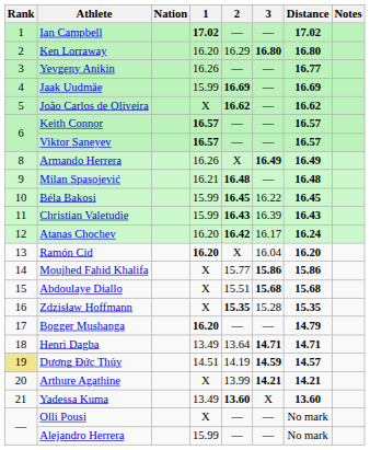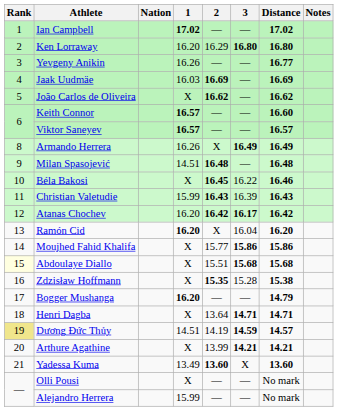 <table class="wikitable sortable" style="text-align:center;">
 <tr>
 <th>Rank</th>
 <th>Athlete</th>
 <th>Nation</th>
 <th>1</th>
 <th>2</th>
 <th>3</th>
 <th>Distance</th>
 <th>Notes</th>
 </tr>
 <tr style="background:#bbf3bb;">
 <td>1</td>
 <td align=left><a href='#'>Ian Campbell</a></td>
 <td align=left></td>
 <td><strong>17.02</strong></td>
 <td data-sort-value=1.00>—</td>
 <td data-sort-value=1.00>—</td>
 <td><strong>17.02</strong></td>
 <td></td>
 </tr>
 <tr style="background:#bbf3bb;">
 <td>2</td>
 <td align=left><a href='#'>Ken Lorraway</a></td>
 <td align=left></td>
 <td>16.20</td>
 <td>16.29</td>
 <td><strong>16.80</strong></td>
 <td><strong>16.80</strong></td>
 <td></td>
 </tr>
 <tr style="background:#bbf3bb;">
 <td>3</td>
 <td align=left><a href='#'>Yevgeny Anikin</a></td>
 <td align=left></td>
 <td>16.26</td>
 <td data-sort-value=1.00>—</td>
 <td data-sort-value=1.00>—</td>
 <td><strong>16.77</strong></td>
 <td></td>
 </tr>
 <tr style="background:#bbf3bb;">
 <td>4</td>
 <td align=left><a href='#'>Jaak Uudmäe</a></td>
 <td align=left></td>
-<td>15.99</td>
+<td>16.03</td>
 <td><strong>16.69</strong></td>
 <td data-sort-value=1.00>—</td>
 <td><strong>16.69</strong></td>
 <td></td>
 </tr>
 <tr style="background:#bbf3bb;">
 <td>5</td>
 <td align=left><a href='#'>João Carlos de Oliveira</a></td>
 <td align=left></td>
 <td data-sort-value=1.00>X</td>
 <td><strong>16.62</strong></td>
 <td data-sort-value=1.00>—</td>
 <td><strong>16.62</strong></td>
 <td></td>
 </tr>
 <tr style="background:#bbf3bb;">
 <td rowspan=2>6</td>
 <td align=left><a href='#'>Keith Connor</a></td>
 <td align=left></td>
 <td><strong>16.57</strong></td>
 <td data-sort-value=1.00>—</td>
 <td data-sort-value=1.00>—</td>
-<td><strong>16.57</strong></td>
+<td><strong>16.60</strong></td>
 <td></td>
 </tr>
 <tr style="background:#bbf3bb;">
 <td align=left><a href='#'>Viktor Saneyev</a></td>
 <td align=left></td>
 <td><strong>16.57</strong></td>
 <td data-sort-value=1.00>—</td>
 <td data-sort-value=1.00>—</td>
 <td><strong>16.57</strong></td>
 <td></td>
 </tr>
 <tr style="background:#ccf9cc;">
 <td>8</td>
 <td align=left><a href='#'>Armando Herrera</a></td>
 <td align=left></td>
 <td>16.26</td>
 <td data-sort-value=1.00>X</td>
 <td><strong>16.49</strong></td>
 <td><strong>16.49</strong></td>
 <td></td>
 </tr>
 <tr style="background:#ccf9cc;">
 <td>9</td>
 <td align=left><a href='#'>Milan Spasojević</a></td>
 <td align=left></td>
-<td>16.21</td>
+<td>14.51</td>
 <td><strong>16.48</strong></td>
 <td data-sort-value=1.00>—</td>
 <td><strong>16.48</strong></td>
 <td></td>
 </tr>
 <tr style="background:#ccf9cc;">
 <td>10</td>
 <td align=left><a href='#'>Béla Bakosi</a></td>
 <td align=left></td>
-<td>15.99</td>
+<td data-sort-value=1.00>X</td>
 <td><strong>16.45</strong></td>
 <td>16.22</td>
-<td><strong>16.45</strong></td>
+<td><strong>16.46</strong></td>
 <td></td>
 </tr>
 <tr style="background:#ccf9cc;">
 <td>11</td>
 <td align=left><a href='#'>Christian Valetudie</a></td>
 <td align=left></td>
 <td>15.99</td>
 <td><strong>16.43</strong></td>
 <td>16.39</td>
 <td><strong>16.43</strong></td>
 <td></td>
 </tr>
 <tr style="background:#ccf9cc;">
 <td>12</td>
 <td align=left><a href='#'>Atanas Chochev</a></td>
 <td align=left></td>
 <td>16.20</td>
 <td><strong>16.42</strong></td>
-<td>16.17</td>
-<td><strong>16.24</strong></td>
+<td><strong>16.17</strong></td>
+<td><strong>16.42</strong></td>
 <td></td>
 </tr>
 <tr>
 <td>13</td>
 <td align=left><a href='#'>Ramón Cid</a></td>
 <td align=left></td>
 <td><strong>16.20</strong></td>
 <td data-sort-value=1.00>X</td>
 <td>16.04</td>
 <td><strong>16.20</strong></td>
 <td></td>
 </tr>
 <tr>
 <td>14</td>
 <td align=left><a href='#'>Moujhed Fahid Khalifa</a></td>
 <td align=left></td>
 <td data-sort-value=1.00>X</td>
 <td>15.77</td>
 <td><strong>15.86</strong></td>
 <td><strong>15.86</strong></td>
 <td></td>
 </tr>
 <tr>
-<td>15</td>
+<td style="background: lightyellow;">15</td>
 <td align=left><a href='#'>Abdoulaye Diallo</a></td>
 <td align=left></td>
 <td data-sort-value=1.00>X</td>
 <td>15.51</td>
 <td><strong>15.68</strong></td>
 <td><strong>15.68</strong></td>
 <td></td>
 </tr>
 <tr>
 <td>16</td>
 <td align=left><a href='#'>Zdzisław Hoffmann</a></td>
 <td align=left></td>
 <td data-sort-value=1.00>X</td>
 <td><strong>15.35</strong></td>
 <td>15.28</td>
-<td><strong>15.35</strong></td>
+<td><strong>15.38</strong></td>
 <td></td>
 </tr>
 <tr>
 <td>17</td>
 <td align=left><a href='#'>Bogger Mushanga</a></td>
 <td align=left></td>
 <td><strong>16.20</strong></td>
 <td data-sort-value=1.00>—</td>
 <td data-sort-value=1.00>—</td>
 <td><strong>14.79</strong></td>
 <td></td>
 </tr>
 <tr>
 <td>18</td>
 <td align=left><a href='#'>Henri Dagba</a></td>
 <td align=left></td>
-<td>13.49</td>
+<td data-sort-value=1.00>X</td>
 <td>13.64</td>
 <td><strong>14.71</strong></td>
 <td><strong>14.71</strong></td>
 <td></td>
 </tr>
 <tr>
 <td style="background: khaki;">19</td>
 <td align=left><a href='#'>Dương Đức Thủy</a></td>
 <td align=left></td>
 <td>14.51</td>
 <td>14.19</td>
 <td><strong>14.59</strong></td>
 <td><strong>14.57</strong></td>
 <td></td>
 </tr>
 <tr>
 <td>20</td>
 <td align=left><a href='#'>Arthure Agathine</a></td>
 <td align=left></td>
 <td data-sort-value=1.00>X</td>
 <td>13.99</td>
 <td><strong>14.21</strong></td>
 <td><strong>14.21</strong></td>
 <td></td>
 </tr>
 <tr>
 <td>21</td>
 <td align=left><a href='#'>Yadessa Kuma</a></td>
 <td align=left></td>
 <td>13.49</td>
 <td><strong>13.60</strong></td>
 <td data-sort-value=1.00>X</td>
 <td><strong>13.60</strong></td>
 <td></td>
 </tr>
 <tr>
 <td rowspan=2 data-sort-value=22>—</td>
 <td align=left><a href='#'>Olli Pousi</a></td>
 <td align=left></td>
 <td data-sort-value=1.00>X</td>
 <td data-sort-value=1.00>—</td>
 <td data-sort-value=1.00>—</td>
 <td data-sort-value=1.00>No mark</td>
 <td></td>
 </tr>
 <tr>
 <td align=left><a href='#'>Alejandro Herrera</a></td>
 <td align=left></td>
 <td>15.99</td>
 <td data-sort-value=1.00>—</td>
 <td data-sort-value=1.00>—</td>
 <td data-sort-value=1.00>No mark</td>
 <td></td>
 </tr>
 </table>
